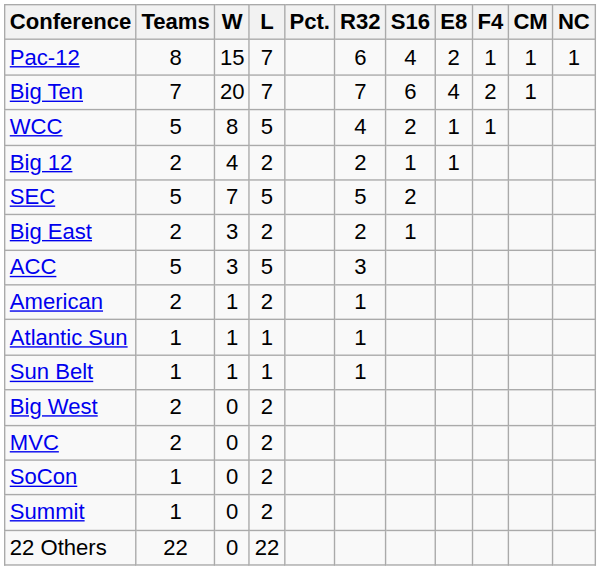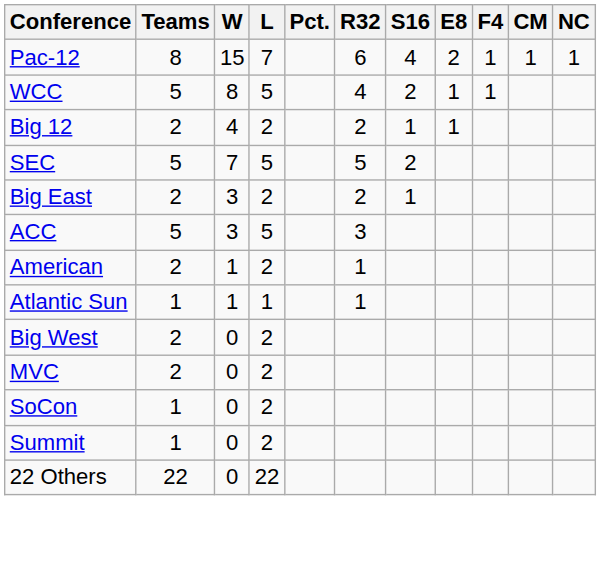 <table class="sortable wikitable" style="text-align:center">
 <tr>
 <th>Conference</th>
 <th>Teams</th>
 <th>W</th>
 <th>L</th>
 <th>Pct.</th>
 <th>R32</th>
 <th>S16</th>
 <th>E8</th>
 <th>F4</th>
 <th>CM</th>
 <th>NC</th>
 </tr>
 <tr>
 <td align="left"><a href='#'>Pac-12</a></td>
 <td>8</td>
 <td>15</td>
 <td>7</td>
 <td></td>
 <td>6</td>
 <td>4</td>
 <td>2</td>
 <td>1</td>
 <td>1</td>
 <td>1</td>
-</tr>
-<tr>
-<td align="left"><a href='#'>Big Ten</a></td>
-<td>7</td>
-<td>20</td>
-<td>7</td>
-<td></td>
-<td>7</td>
-<td>6</td>
-<td>4</td>
-<td>2</td>
-<td>1</td>
-<td></td>
 </tr>
 <tr>
 <td align="left"><a href='#'>WCC</a></td>
 <td>5</td>
 <td>8</td>
 <td>5</td>
 <td></td>
 <td>4</td>
 <td>2</td>
 <td>1</td>
 <td>1</td>
 <td></td>
 <td></td>
 </tr>
 <tr>
 <td align="left"><a href='#'>Big 12</a></td>
 <td>2</td>
 <td>4</td>
 <td>2</td>
 <td></td>
 <td>2</td>
 <td>1</td>
 <td>1</td>
 <td></td>
 <td></td>
 <td></td>
 </tr>
 <tr>
 <td align="left"><a href='#'>SEC</a></td>
 <td>5</td>
 <td>7</td>
 <td>5</td>
 <td></td>
 <td>5</td>
 <td>2</td>
 <td></td>
 <td></td>
 <td></td>
 <td></td>
 </tr>
 <tr>
 <td align="left"><a href='#'>Big East</a></td>
 <td>2</td>
 <td>3</td>
 <td>2</td>
 <td></td>
 <td>2</td>
 <td>1</td>
 <td></td>
 <td></td>
 <td></td>
 <td></td>
 </tr>
 <tr>
 <td align="left"><a href='#'>ACC</a></td>
 <td>5</td>
 <td>3</td>
 <td>5</td>
 <td></td>
 <td>3</td>
 <td></td>
 <td></td>
 <td></td>
 <td></td>
 <td></td>
 </tr>
 <tr>
 <td align="left"><a href='#'>American</a></td>
 <td>2</td>
 <td>1</td>
 <td>2</td>
 <td></td>
 <td>1</td>
 <td></td>
 <td></td>
 <td></td>
 <td></td>
 <td></td>
 </tr>
 <tr>
 <td align="left"><a href='#'>Atlantic Sun</a></td>
 <td>1</td>
 <td>1</td>
 <td>1</td>
 <td></td>
 <td>1</td>
 <td></td>
 <td></td>
 <td></td>
 <td></td>
 <td></td>
 </tr>
 <tr>
-<td align="left"><a href='#'>Sun Belt</a></td>
-<td>1</td>
-<td>1</td>
-<td>1</td>
-<td></td>
-<td>1</td>
-<td></td>
-<td></td>
-<td></td>
-<td></td>
-<td></td>
-</tr>
-<tr>
 <td align="left"><a href='#'>Big West</a></td>
 <td>2</td>
 <td>0</td>
 <td>2</td>
 <td></td>
 <td></td>
 <td></td>
 <td></td>
 <td></td>
 <td></td>
 <td></td>
 </tr>
 <tr>
 <td align="left"><a href='#'>MVC</a></td>
 <td>2</td>
 <td>0</td>
 <td>2</td>
 <td></td>
 <td></td>
 <td></td>
 <td></td>
 <td></td>
 <td></td>
 <td></td>
 </tr>
 <tr>
 <td align="left"><a href='#'>SoCon</a></td>
 <td>1</td>
 <td>0</td>
 <td>2</td>
 <td></td>
 <td></td>
 <td></td>
 <td></td>
 <td></td>
 <td></td>
 <td></td>
 </tr>
 <tr>
 <td align="left"><a href='#'>Summit</a></td>
 <td>1</td>
 <td>0</td>
 <td>2</td>
 <td></td>
 <td></td>
 <td></td>
 <td></td>
 <td></td>
 <td></td>
 <td></td>
 </tr>
 <tr>
 <td align="left">22 Others</td>
 <td>22</td>
 <td>0</td>
 <td>22</td>
 <td></td>
 <td></td>
 <td></td>
 <td></td>
 <td></td>
 <td></td>
 <td></td>
 </tr>
 </table>
